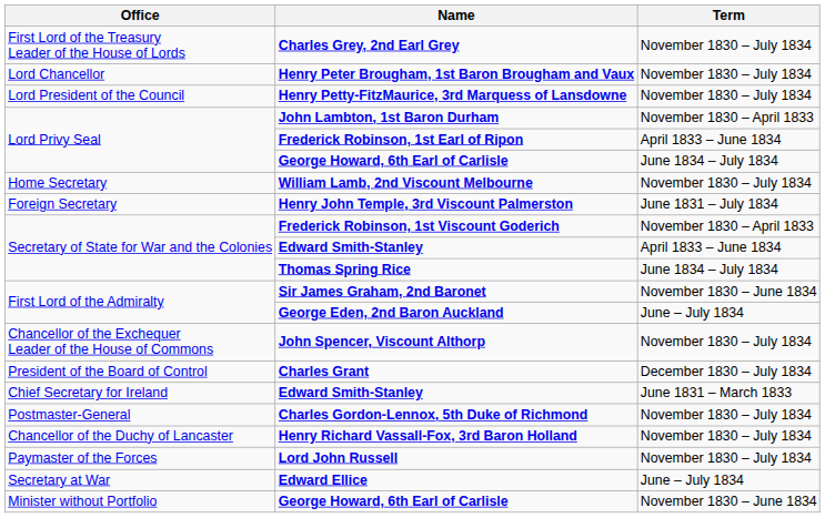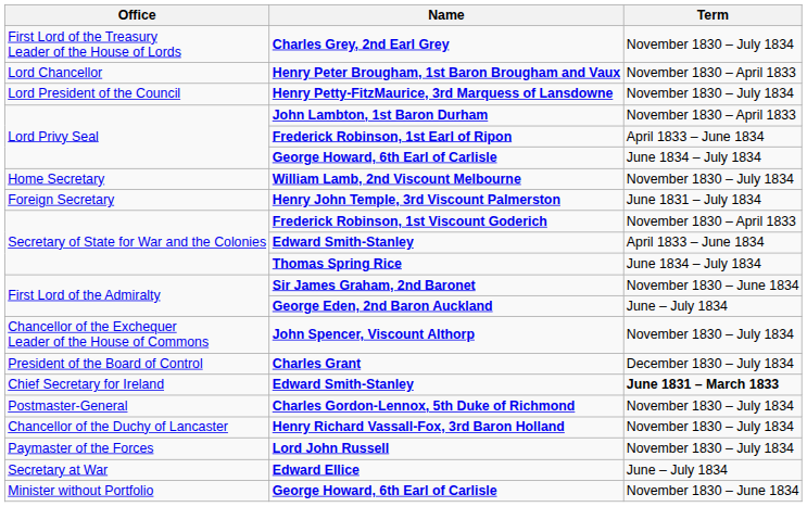 <table class=wikitable>
 <tr>
 <th>Office</th>
 <th>Name</th>
 <th>Term</th>
 </tr>
 <tr>
 <td><a href='#'>First Lord of the Treasury</a><br><a href='#'>Leader of the House of Lords</a></td>
 <td><strong><a href='#'>Charles Grey, 2nd Earl Grey</a></strong></td>
 <td>November 1830 – July 1834</td>
 </tr>
 <tr>
 <td><a href='#'>Lord Chancellor</a></td>
 <td><strong><a href='#'>Henry Peter Brougham, 1st Baron Brougham and Vaux</a></strong></td>
-<td>November 1830 – July 1834</td>
+<td>November 1830 – April 1833</td>
 </tr>
 <tr>
 <td><a href='#'>Lord President of the Council</a></td>
 <td><strong><a href='#'>Henry Petty-FitzMaurice, 3rd Marquess of Lansdowne</a></strong></td>
 <td>November 1830 – July 1834</td>
 </tr>
 <tr>
 <td rowspan=3><a href='#'>Lord Privy Seal</a></td>
 <td><strong><a href='#'>John Lambton, 1st Baron Durham</a></strong></td>
 <td>November 1830 – April 1833</td>
 </tr>
 <tr>
 <td><strong><a href='#'>Frederick Robinson, 1st Earl of Ripon</a></strong></td>
 <td>April 1833 – June 1834</td>
 </tr>
 <tr>
 <td><strong><a href='#'>George Howard, 6th Earl of Carlisle</a></strong></td>
 <td>June 1834 – July 1834</td>
 </tr>
 <tr>
 <td><a href='#'>Home Secretary</a></td>
 <td><strong><a href='#'>William Lamb, 2nd Viscount Melbourne</a></strong></td>
 <td>November 1830 – July 1834</td>
 </tr>
 <tr>
 <td><a href='#'>Foreign Secretary</a></td>
 <td><strong><a href='#'>Henry John Temple, 3rd Viscount Palmerston</a></strong></td>
 <td>June 1831 – July 1834</td>
 </tr>
 <tr>
 <td rowspan=3><a href='#'>Secretary of State for War and the Colonies</a></td>
 <td><strong><a href='#'>Frederick Robinson, 1st Viscount Goderich</a></strong></td>
 <td>November 1830 – April 1833</td>
 </tr>
 <tr>
 <td><strong><a href='#'>Edward Smith-Stanley</a></strong></td>
 <td>April 1833 – June 1834</td>
 </tr>
 <tr>
 <td><strong><a href='#'>Thomas Spring Rice</a></strong></td>
 <td>June 1834 – July 1834</td>
 </tr>
 <tr>
 <td rowspan=2><a href='#'>First Lord of the Admiralty</a></td>
 <td><strong><a href='#'>Sir James Graham, 2nd Baronet</a></strong></td>
 <td>November 1830 – June 1834</td>
 </tr>
 <tr>
 <td><strong><a href='#'>George Eden, 2nd Baron Auckland</a></strong></td>
 <td>June – July 1834</td>
 </tr>
 <tr>
 <td><a href='#'>Chancellor of the Exchequer</a><br><a href='#'>Leader of the House of Commons</a></td>
 <td><strong><a href='#'>John Spencer, Viscount Althorp</a></strong></td>
 <td>November 1830 – July 1834</td>
 </tr>
 <tr>
 <td><a href='#'>President of the Board of Control</a></td>
 <td><strong><a href='#'>Charles Grant</a></strong></td>
 <td>December 1830 – July 1834</td>
 </tr>
 <tr>
 <td><a href='#'>Chief Secretary for Ireland</a></td>
 <td><strong><a href='#'>Edward Smith-Stanley</a></strong></td>
-<td>June 1831 – March 1833</td>
+<td><strong>June 1831 – March 1833</strong></td>
 </tr>
 <tr>
 <td><a href='#'>Postmaster-General</a></td>
 <td><strong><a href='#'>Charles Gordon-Lennox, 5th Duke of Richmond</a></strong></td>
 <td>November 1830 – July 1834</td>
 </tr>
 <tr>
 <td><a href='#'>Chancellor of the Duchy of Lancaster</a></td>
 <td><strong><a href='#'>Henry Richard Vassall-Fox, 3rd Baron Holland</a></strong></td>
 <td>November 1830 – July 1834</td>
 </tr>
 <tr>
 <td><a href='#'>Paymaster of the Forces</a></td>
 <td><strong><a href='#'>Lord John Russell</a></strong></td>
 <td>November 1830 – July 1834</td>
 </tr>
 <tr>
 <td><a href='#'>Secretary at War</a></td>
 <td><strong><a href='#'>Edward Ellice</a></strong></td>
 <td>June – July 1834</td>
 </tr>
 <tr>
 <td><a href='#'>Minister without Portfolio</a></td>
 <td><strong><a href='#'>George Howard, 6th Earl of Carlisle</a></strong></td>
 <td>November 1830 – June 1834</td>
 </tr>
 </table>
